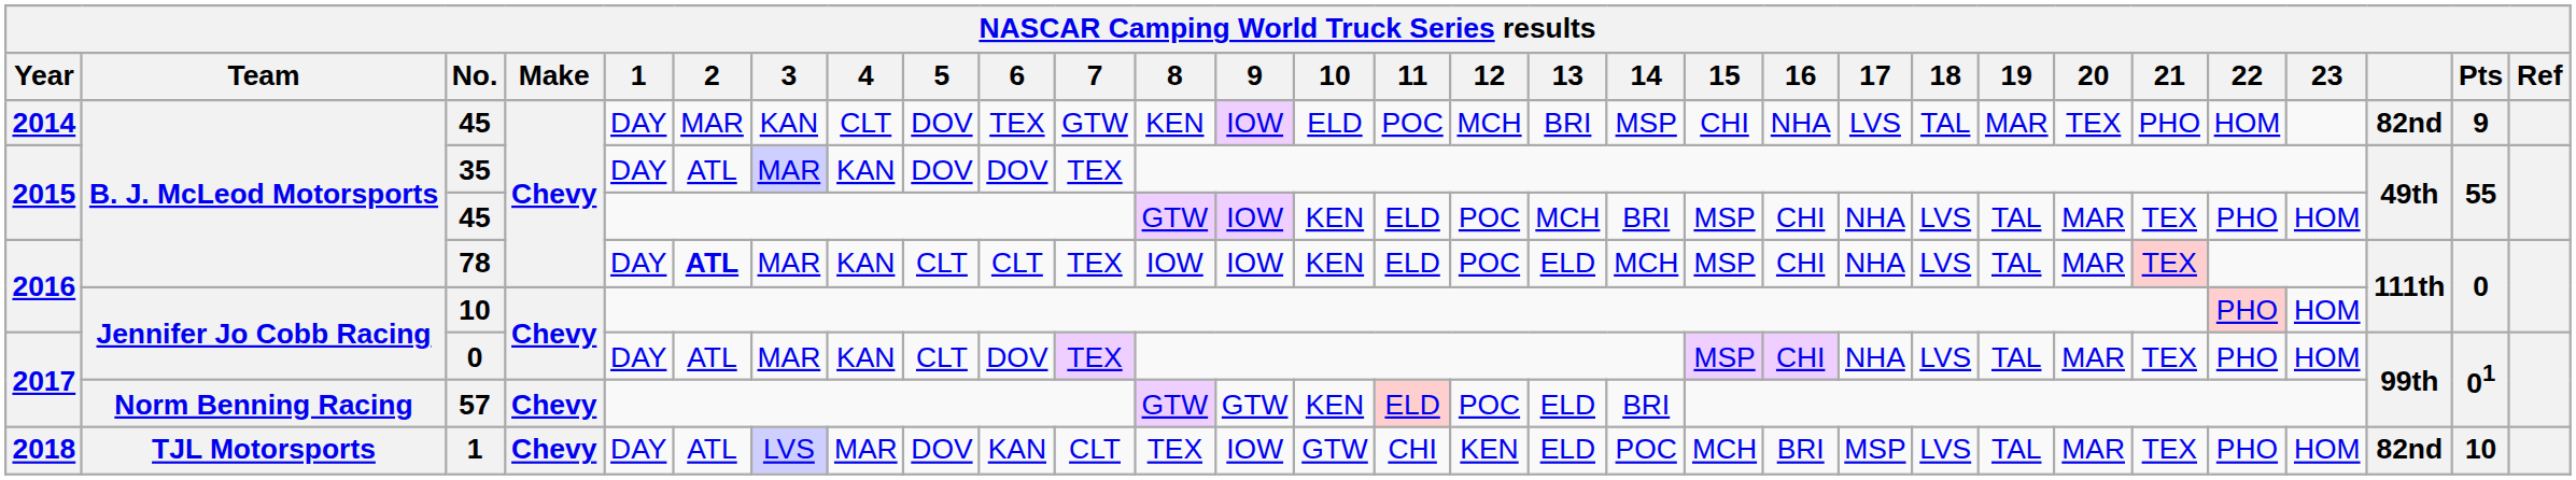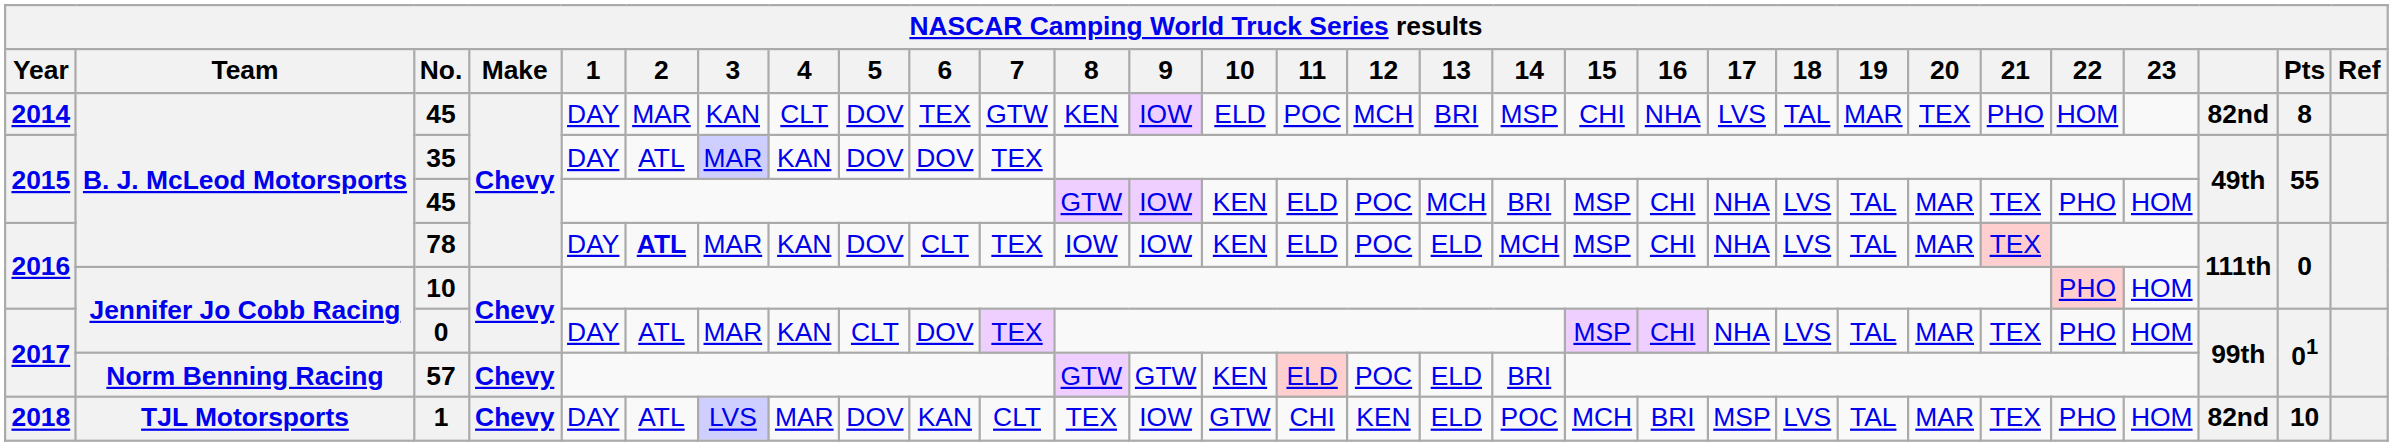 <table class="wikitable" style="text-align:center; font-size:75%">
 <tr>
 <th colspan=30><a href='#'>NASCAR Camping World Truck Series</a> results</th>
 </tr>
 <tr>
 <th>Year</th>
 <th>Team</th>
 <th>No.</th>
 <th>Make</th>
 <th>1</th>
 <th>2</th>
 <th>3</th>
 <th>4</th>
 <th>5</th>
 <th>6</th>
 <th>7</th>
 <th>8</th>
 <th>9</th>
 <th>10</th>
 <th>11</th>
 <th>12</th>
 <th>13</th>
 <th>14</th>
 <th>15</th>
 <th>16</th>
 <th>17</th>
 <th>18</th>
 <th>19</th>
 <th>20</th>
 <th>21</th>
 <th>22</th>
 <th>23</th>
 <th></th>
 <th>Pts</th>
 <th>Ref</th>
 </tr>
 <tr>
 <th><a href='#'>2014</a></th>
 <th rowspan=4><a href='#'>B. J. McLeod Motorsports</a></th>
 <th>45</th>
 <th rowspan=4><a href='#'>Chevy</a></th>
 <td><a href='#'>DAY</a></td>
 <td><a href='#'>MAR</a></td>
 <td><a href='#'>KAN</a></td>
 <td><a href='#'>CLT</a></td>
 <td><a href='#'>DOV</a></td>
 <td><a href='#'>TEX</a></td>
 <td><a href='#'>GTW</a></td>
 <td><a href='#'>KEN</a></td>
 <td style="background:#EFCFFF;"><a href='#'>IOW</a><br></td>
 <td><a href='#'>ELD</a></td>
 <td><a href='#'>POC</a></td>
 <td><a href='#'>MCH</a></td>
 <td><a href='#'>BRI</a></td>
 <td><a href='#'>MSP</a></td>
 <td><a href='#'>CHI</a></td>
 <td><a href='#'>NHA</a></td>
 <td><a href='#'>LVS</a></td>
 <td><a href='#'>TAL</a></td>
 <td><a href='#'>MAR</a></td>
 <td><a href='#'>TEX</a></td>
 <td><a href='#'>PHO</a></td>
 <td><a href='#'>HOM</a></td>
 <td></td>
 <th>82nd</th>
-<th>9</th>
+<th>8</th>
 <th></th>
 </tr>
 <tr>
 <th rowspan=2><a href='#'>2015</a></th>
 <th>35</th>
 <td><a href='#'>DAY</a></td>
 <td><a href='#'>ATL</a></td>
 <td style="background:#CFCFFF;"><a href='#'>MAR</a><br></td>
 <td><a href='#'>KAN</a></td>
 <td><a href='#'>DOV</a></td>
 <td><a href='#'>DOV</a></td>
 <td><a href='#'>TEX</a></td>
 <td colspan=16></td>
 <th rowspan=2>49th</th>
 <th rowspan=2>55</th>
 <th rowspan=2></th>
 </tr>
 <tr>
 <th>45</th>
 <td colspan=7></td>
 <td style="background:#EFCFFF;"><a href='#'>GTW</a><br></td>
 <td style="background:#EFCFFF;"><a href='#'>IOW</a><br></td>
 <td><a href='#'>KEN</a></td>
 <td><a href='#'>ELD</a></td>
 <td><a href='#'>POC</a></td>
 <td><a href='#'>MCH</a></td>
 <td><a href='#'>BRI</a></td>
 <td><a href='#'>MSP</a></td>
 <td><a href='#'>CHI</a></td>
 <td><a href='#'>NHA</a></td>
 <td><a href='#'>LVS</a></td>
 <td><a href='#'>TAL</a></td>
 <td><a href='#'>MAR</a></td>
 <td><a href='#'>TEX</a></td>
 <td><a href='#'>PHO</a></td>
 <td><a href='#'>HOM</a></td>
 </tr>
 <tr>
 <th rowspan=2><a href='#'>2016</a></th>
 <th>78</th>
 <td><a href='#'>DAY</a></td>
 <td><strong><a href='#'>ATL</a></strong></td>
 <td><a href='#'>MAR</a></td>
 <td><a href='#'>KAN</a></td>
-<td><a href='#'>CLT</a></td>
+<td><a href='#'>DOV</a></td>
 <td><a href='#'>CLT</a></td>
 <td><a href='#'>TEX</a></td>
 <td><a href='#'>IOW</a></td>
 <td><a href='#'>IOW</a></td>
 <td><a href='#'>KEN</a></td>
 <td><a href='#'>ELD</a></td>
 <td><a href='#'>POC</a></td>
 <td><a href='#'>ELD</a></td>
 <td><a href='#'>MCH</a></td>
 <td><a href='#'>MSP</a></td>
 <td><a href='#'>CHI</a></td>
 <td><a href='#'>NHA</a></td>
 <td><a href='#'>LVS</a></td>
 <td><a href='#'>TAL</a></td>
 <td><a href='#'>MAR</a></td>
 <td style="background:#FFCFCF;"><a href='#'>TEX</a><br></td>
 <td colspan=2></td>
 <th rowspan=2>111th</th>
 <th rowspan=2>0</th>
 <th rowspan=2></th>
 </tr>
 <tr>
 <th rowspan=2><a href='#'>Jennifer Jo Cobb Racing</a></th>
 <th>10</th>
 <th rowspan=2><a href='#'>Chevy</a></th>
 <td colspan=21></td>
 <td style="background:#FFCFCF;"><a href='#'>PHO</a><br></td>
 <td><a href='#'>HOM</a></td>
 </tr>
 <tr>
 <th rowspan=2><a href='#'>2017</a></th>
 <th>0</th>
 <td><a href='#'>DAY</a></td>
 <td><a href='#'>ATL</a></td>
 <td><a href='#'>MAR</a></td>
 <td><a href='#'>KAN</a></td>
 <td><a href='#'>CLT</a></td>
 <td><a href='#'>DOV</a></td>
 <td style="background:#EFCFFF;"><a href='#'>TEX</a><br></td>
 <td colspan=7></td>
 <td style="background:#EFCFFF;"><a href='#'>MSP</a><br></td>
 <td style="background:#EFCFFF;"><a href='#'>CHI</a><br></td>
 <td><a href='#'>NHA</a></td>
 <td><a href='#'>LVS</a></td>
 <td><a href='#'>TAL</a></td>
 <td><a href='#'>MAR</a></td>
 <td><a href='#'>TEX</a></td>
 <td><a href='#'>PHO</a></td>
 <td><a href='#'>HOM</a></td>
 <th rowspan=2>99th</th>
 <th rowspan=2>0<sup>1</sup></th>
 <th rowspan=2></th>
 </tr>
 <tr>
 <th><a href='#'>Norm Benning Racing</a></th>
 <th>57</th>
 <th><a href='#'>Chevy</a></th>
 <td colspan=7></td>
 <td style="background:#EFCFFF;"><a href='#'>GTW</a><br></td>
 <td><a href='#'>GTW</a></td>
 <td><a href='#'>KEN</a></td>
 <td style="background:#FFCFCF;"><a href='#'>ELD</a><br></td>
 <td><a href='#'>POC</a></td>
 <td><a href='#'>ELD</a></td>
 <td><a href='#'>BRI</a></td>
 <td colspan=9></td>
 </tr>
 <tr>
 <th><a href='#'>2018</a></th>
 <th><a href='#'>TJL Motorsports</a></th>
 <th>1</th>
 <th><a href='#'>Chevy</a></th>
 <td><a href='#'>DAY</a></td>
 <td><a href='#'>ATL</a></td>
 <td style="background:#CFCFFF;"><a href='#'>LVS</a><br></td>
 <td><a href='#'>MAR</a></td>
 <td><a href='#'>DOV</a></td>
 <td><a href='#'>KAN</a></td>
 <td><a href='#'>CLT</a></td>
 <td><a href='#'>TEX</a></td>
 <td><a href='#'>IOW</a></td>
 <td><a href='#'>GTW</a></td>
 <td><a href='#'>CHI</a></td>
 <td><a href='#'>KEN</a></td>
 <td><a href='#'>ELD</a></td>
 <td><a href='#'>POC</a></td>
 <td><a href='#'>MCH</a></td>
 <td><a href='#'>BRI</a></td>
 <td><a href='#'>MSP</a></td>
 <td><a href='#'>LVS</a></td>
 <td><a href='#'>TAL</a></td>
 <td><a href='#'>MAR</a></td>
 <td><a href='#'>TEX</a></td>
 <td><a href='#'>PHO</a></td>
 <td><a href='#'>HOM</a></td>
 <th>82nd</th>
 <th>10</th>
 <th></th>
 </tr>
 </table>
